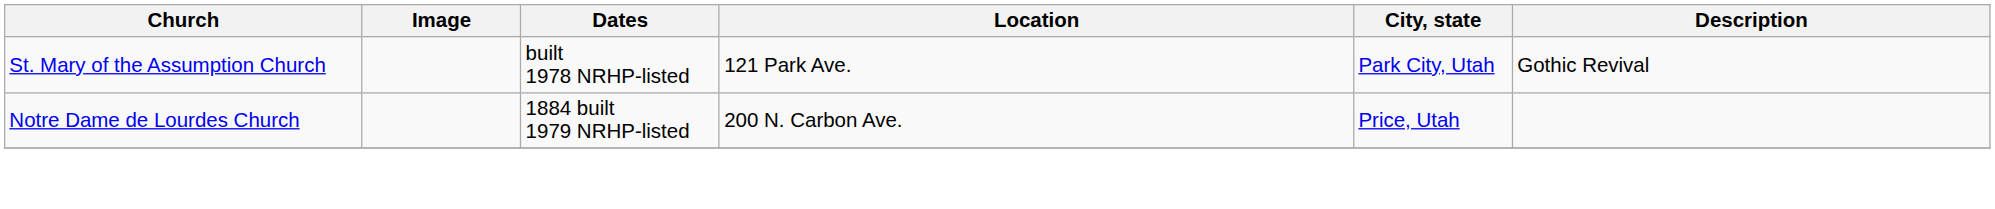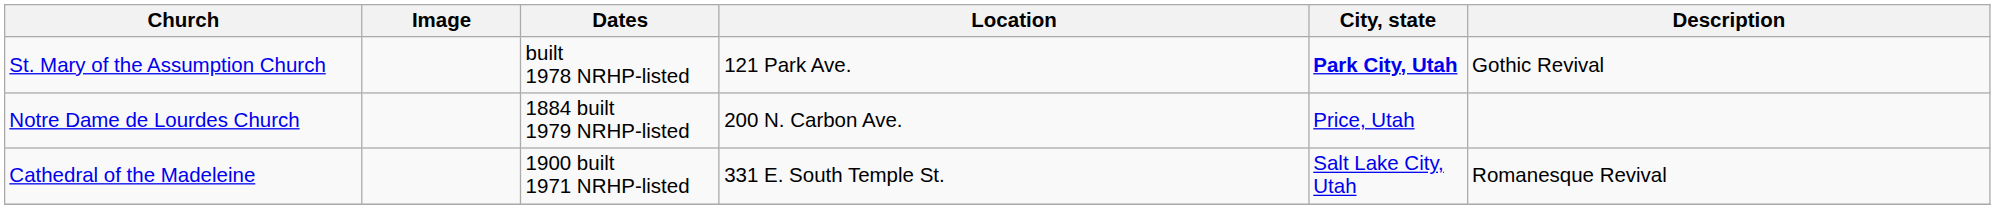 <table class="wikitable sortable" style="width:98%">
 <tr>
 <th width = 18%><strong>Church</strong></th>
 <th width = 8% class="unsortable"><strong>Image</strong></th>
 <th width = 10%><strong>Dates</strong></th>
 <th><strong>Location</strong></th>
 <th width = 8%><strong>City, state</strong></th>
 <th class="unsortable"><strong>Description</strong></th>
 </tr>
 <tr>
 <td><a href='#'>St. Mary of the Assumption Church</a></td>
 <td></td>
 <td>built<br>1978 NRHP-listed</td>
 <td>121 Park Ave.<br><small></small></td>
-<td><a href='#'>Park City, Utah</a></td>
+<td><strong><a href='#'>Park City, Utah</a></strong></td>
 <td>Gothic Revival</td>
 </tr>
 <tr>
 <td><a href='#'>Notre Dame de Lourdes Church</a></td>
 <td></td>
 <td>1884 built<br>1979 NRHP-listed</td>
 <td>200 N. Carbon Ave.<br><small></small></td>
 <td><a href='#'>Price, Utah</a></td>
 <td></td>
 </tr>
 <tr>
+<td><a href='#'>Cathedral of the Madeleine</a></td>
+<td></td>
+<td>1900 built<br>1971 NRHP-listed</td>
+<td>331 E. South Temple St.<br><small></small></td>
+<td><a href='#'>Salt Lake City, Utah</a></td>
+<td>Romanesque Revival</td>
+</tr>
+<tr>
 </tr>
 </table>
